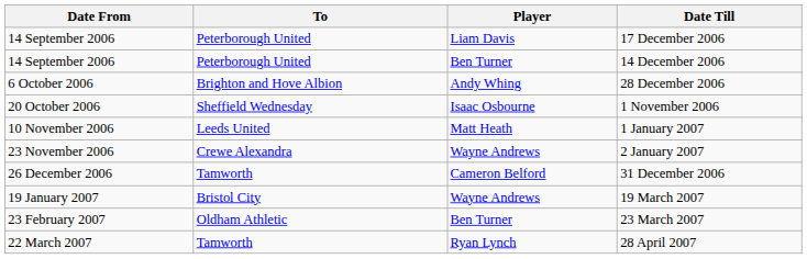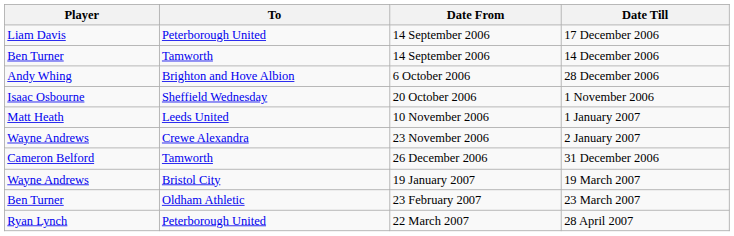 <table class="wikitable sortable" style="text-align:center; font-size:95%;width:70%; text-align:left">
 <tr>
+<th><strong>Player</strong></th>
+<th><strong>To</strong></th>
 <th><strong>Date From</strong></th>
-<th><strong>To</strong></th>
-<th><strong>Player</strong></th>
 <th><strong>Date Till</strong></th>
 </tr>
 <tr>
+<td> <a href='#'>Liam Davis</a></td>
+<td><a href='#'>Peterborough United</a></td>
 <td>14 September 2006</td>
-<td><a href='#'>Peterborough United</a></td>
-<td> <a href='#'>Liam Davis</a></td>
 <td>17 December 2006</td>
 </tr>
 <tr>
+<td> <a href='#'>Ben Turner</a></td>
+<td><a href='#'>Tamworth</a></td>
 <td>14 September 2006</td>
-<td><a href='#'>Peterborough United</a></td>
-<td> <a href='#'>Ben Turner</a></td>
 <td>14 December 2006</td>
 </tr>
 <tr>
+<td> <a href='#'>Andy Whing</a></td>
+<td><a href='#'>Brighton and Hove Albion</a></td>
 <td>6 October 2006</td>
-<td><a href='#'>Brighton and Hove Albion</a></td>
-<td> <a href='#'>Andy Whing</a></td>
 <td>28 December 2006</td>
 </tr>
 <tr>
+<td> <a href='#'>Isaac Osbourne</a></td>
+<td><a href='#'>Sheffield Wednesday</a></td>
 <td>20 October 2006</td>
-<td><a href='#'>Sheffield Wednesday</a></td>
-<td> <a href='#'>Isaac Osbourne</a></td>
 <td>1 November 2006</td>
 </tr>
 <tr>
+<td> <a href='#'>Matt Heath</a></td>
+<td><a href='#'>Leeds United</a></td>
 <td>10 November 2006</td>
-<td><a href='#'>Leeds United</a></td>
-<td> <a href='#'>Matt Heath</a></td>
 <td>1 January 2007</td>
 </tr>
 <tr>
+<td> <a href='#'>Wayne Andrews</a></td>
+<td><a href='#'>Crewe Alexandra</a></td>
 <td>23 November 2006</td>
-<td><a href='#'>Crewe Alexandra</a></td>
-<td> <a href='#'>Wayne Andrews</a></td>
 <td>2 January 2007</td>
 </tr>
 <tr>
+<td> <a href='#'>Cameron Belford</a></td>
+<td><a href='#'>Tamworth</a></td>
 <td>26 December 2006</td>
-<td><a href='#'>Tamworth</a></td>
-<td> <a href='#'>Cameron Belford</a></td>
 <td>31 December 2006</td>
 </tr>
 <tr>
+<td> <a href='#'>Wayne Andrews</a></td>
+<td><a href='#'>Bristol City</a></td>
 <td>19 January 2007</td>
-<td><a href='#'>Bristol City</a></td>
-<td> <a href='#'>Wayne Andrews</a></td>
 <td>19 March 2007</td>
 </tr>
 <tr>
+<td> <a href='#'>Ben Turner</a></td>
+<td><a href='#'>Oldham Athletic</a></td>
 <td>23 February 2007</td>
-<td><a href='#'>Oldham Athletic</a></td>
-<td> <a href='#'>Ben Turner</a></td>
 <td>23 March 2007</td>
 </tr>
 <tr>
+<td> <a href='#'>Ryan Lynch</a></td>
+<td><a href='#'>Peterborough United</a></td>
 <td>22 March 2007</td>
-<td><a href='#'>Tamworth</a></td>
-<td> <a href='#'>Ryan Lynch</a></td>
 <td>28 April 2007</td>
 </tr>
 </table>
